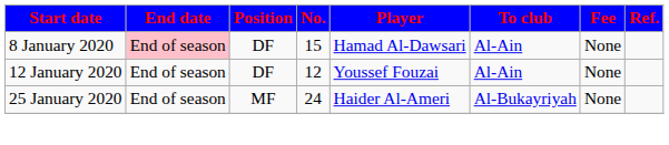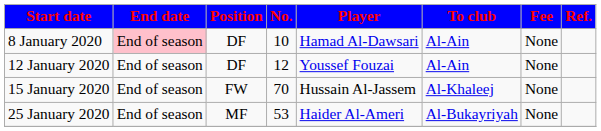 <table class="wikitable sortable">
 <tr>
 <th style="background:blue; color:red;"><strong>Start date</strong></th>
 <th style="background:blue; color:red;"><strong>End date</strong></th>
 <th style="background:blue; color:red;"><strong>Position</strong></th>
 <th style="background:blue; color:red;"><strong>No.</strong></th>
 <th style="background:blue; color:red;"><strong>Player</strong></th>
 <th style="background:blue; color:red;"><strong>To club</strong></th>
 <th style="background:blue; color:red;"><strong>Fee</strong></th>
 <th style="background:blue; color:red;"><strong>Ref.</strong></th>
 </tr>
 <tr>
 <td>8 January 2020</td>
 <td style="background: pink;">End of season</td>
 <td style="text-align:center;">DF</td>
-<td style="text-align:center;">15</td>
+<td style="text-align:center;">10</td>
 <td style="text-align:left;"> <a href='#'>Hamad Al-Dawsari</a></td>
 <td style="text-align:left;"> <a href='#'>Al-Ain</a></td>
 <td>None</td>
 <td></td>
 </tr>
 <tr>
 <td>12 January 2020</td>
 <td>End of season</td>
 <td style="text-align:center;">DF</td>
 <td style="text-align:center;">12</td>
 <td style="text-align:left;"> <a href='#'>Youssef Fouzai</a></td>
 <td style="text-align:left;"> <a href='#'>Al-Ain</a></td>
 <td>None</td>
 <td></td>
 </tr>
 <tr>
+<td>15 January 2020</td>
+<td>End of season</td>
+<td style="text-align:center;">FW</td>
+<td style="text-align:center;">70</td>
+<td style="text-align:left;"> Hussain Al-Jassem</td>
+<td style="text-align:left;"> <a href='#'>Al-Khaleej</a></td>
+<td>None</td>
+<td></td>
+</tr>
+<tr>
 <td>25 January 2020</td>
 <td>End of season</td>
 <td style="text-align:center;">MF</td>
-<td style="text-align:center;">24</td>
+<td style="text-align:center;">53</td>
 <td style="text-align:left;"> <a href='#'>Haider Al-Ameri</a></td>
 <td style="text-align:left;"> <a href='#'>Al-Bukayriyah</a></td>
 <td>None</td>
 <td></td>
 </tr>
 <tr>
 </tr>
 </table>
